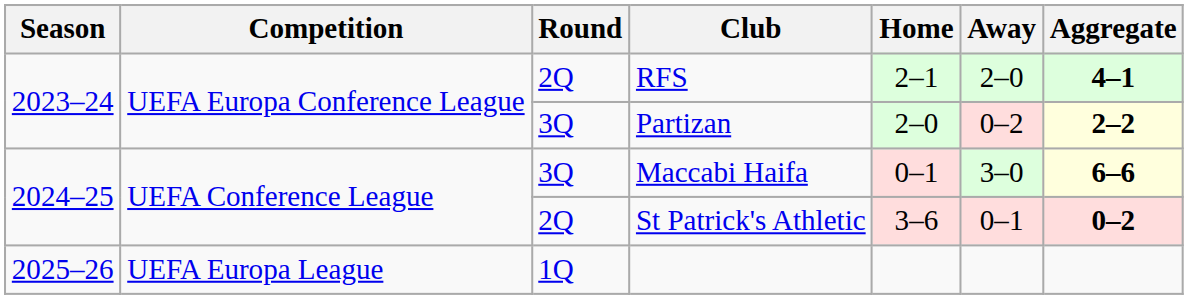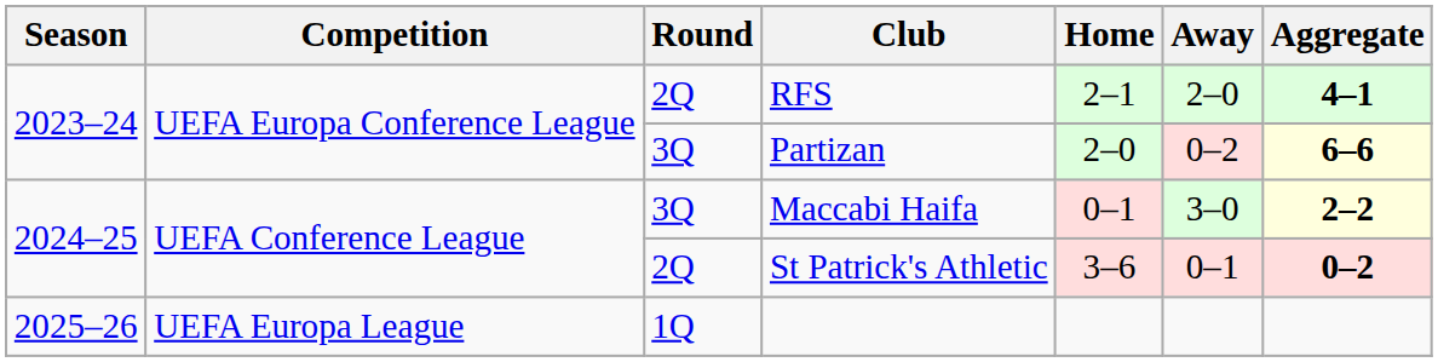 <table class="wikitable mw-collapsible mw-uncollapsed" align=center cellspacing="0" cellpadding="3" style="border:1px solid #AAAAAA;font-size:90%">
 <tr>
 <th>Season</th>
 <th>Competition</th>
 <th>Round</th>
 <th>Club</th>
 <th>Home</th>
 <th>Away</th>
 <th>Aggregate</th>
 </tr>
 <tr>
 <td rowspan="2"><a href='#'>2023–24</a></td>
 <td rowspan="2"><a href='#'>UEFA Europa Conference League</a></td>
 <td><a href='#'>2Q</a></td>
 <td> <a href='#'>RFS</a></td>
 <td style="text-align:center;" bgcolor="#DDFFDD">2–1</td>
 <td style="text-align:center;" bgcolor="#DDFFDD">2–0</td>
 <td style="text-align:center;" bgcolor="#DDFFDD"><strong>4–1</strong></td>
 </tr>
 <tr>
 <td><a href='#'>3Q</a></td>
 <td> <a href='#'>Partizan</a></td>
 <td style="text-align:center;" bgcolor="#DDFFDD">2–0</td>
 <td style="text-align:center;" bgcolor="#ffdddd">0–2 </td>
-<td style="text-align:center;" bgcolor="#ffffdd"><strong>2–2 </strong></td>
+<td style="text-align:center;" bgcolor="#ffffdd"><strong>6–6 </strong></td>
 </tr>
 <tr>
 <td rowspan="2"><a href='#'>2024–25</a></td>
 <td rowspan="2"><a href='#'>UEFA Conference League</a></td>
 <td><a href='#'>3Q</a></td>
 <td> <a href='#'>Maccabi Haifa</a></td>
 <td style="text-align:center;" bgcolor="#ffdddd">0–1</td>
 <td style="text-align:center;" bgcolor="#DDFFDD">3–0</td>
-<td style="text-align:center;" bgcolor="#ffffdd"><strong>6–6 </strong></td>
+<td style="text-align:center;" bgcolor="#ffffdd"><strong>2–2 </strong></td>
 </tr>
 <tr>
 <td><a href='#'>2Q</a></td>
 <td> <a href='#'>St Patrick's Athletic</a></td>
 <td style="text-align:center;" bgcolor="#ffdddd">3–6 </td>
 <td style="text-align:center;" bgcolor="#ffdddd">0–1</td>
 <td style="text-align:center;" bgcolor="#ffdddd"><strong>0–2</strong></td>
 </tr>
 <tr>
 <td><a href='#'>2025–26</a></td>
 <td><a href='#'>UEFA Europa League</a></td>
 <td><a href='#'>1Q</a></td>
 <td></td>
 <td style="text-align:center;"></td>
 <td style="text-align:center;"></td>
 <td style="text-align:center;"></td>
 </tr>
 </table>
